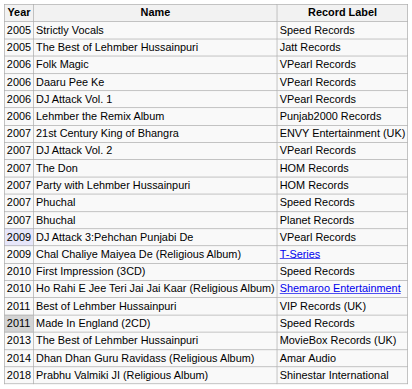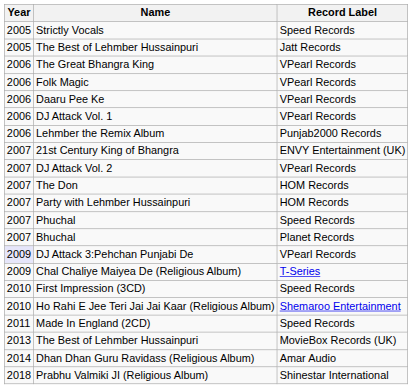 <table class="wikitable">
 <tr>
 <th>Year</th>
 <th>Name</th>
 <th>Record Label</th>
 </tr>
 <tr>
 <td>2005</td>
 <td>Strictly Vocals</td>
 <td>Speed Records</td>
 </tr>
 <tr>
 <td>2005</td>
 <td>The Best of Lehmber Hussainpuri</td>
 <td>Jatt Records</td>
+</tr>
+<tr>
+<td>2006</td>
+<td>The Great Bhangra King</td>
+<td>VPearl Records</td>
 </tr>
 <tr>
 <td>2006</td>
 <td>Folk Magic</td>
 <td>VPearl Records</td>
 </tr>
 <tr>
 <td>2006</td>
 <td>Daaru Pee Ke</td>
 <td>VPearl Records</td>
 </tr>
 <tr>
 <td>2006</td>
 <td>DJ Attack Vol. 1</td>
 <td>VPearl Records</td>
 </tr>
 <tr>
 <td>2006</td>
 <td>Lehmber the Remix Album</td>
 <td>Punjab2000 Records</td>
 </tr>
 <tr>
 <td>2007</td>
 <td>21st Century King of Bhangra</td>
 <td>ENVY Entertainment (UK)</td>
 </tr>
 <tr>
 <td>2007</td>
 <td>DJ Attack Vol. 2</td>
 <td>VPearl Records</td>
 </tr>
 <tr>
 <td>2007</td>
 <td>The Don</td>
 <td>HOM Records</td>
 </tr>
 <tr>
 <td>2007</td>
 <td>Party with Lehmber Hussainpuri</td>
 <td>HOM Records</td>
 </tr>
 <tr>
 <td>2007</td>
 <td>Phuchal</td>
 <td>Speed Records</td>
 </tr>
 <tr>
 <td>2007</td>
 <td>Bhuchal</td>
 <td>Planet Records</td>
 </tr>
 <tr>
 <td style="background: lavender;">2009</td>
 <td>DJ Attack 3:Pehchan Punjabi De</td>
 <td>VPearl Records</td>
 </tr>
 <tr>
 <td>2009</td>
 <td>Chal Chaliye Maiyea De (Religious Album)</td>
 <td><a href='#'>T-Series</a></td>
 </tr>
 <tr>
 <td>2010</td>
 <td>First Impression (3CD)</td>
 <td>Speed Records</td>
 </tr>
 <tr>
 <td>2010</td>
 <td>Ho Rahi E Jee Teri Jai Jai Kaar (Religious Album)</td>
 <td><a href='#'>Shemaroo Entertainment</a></td>
 </tr>
 <tr>
 <td>2011</td>
-<td>Best of Lehmber Hussainpuri</td>
-<td>VIP Records (UK)</td>
-</tr>
-<tr>
-<td style="background: lightgrey;">2011</td>
 <td>Made In England (2CD)</td>
 <td>Speed Records</td>
 </tr>
 <tr>
 <td>2013</td>
 <td>The Best of Lehmber Hussainpuri</td>
 <td>MovieBox Records (UK)</td>
 </tr>
 <tr>
 <td>2014</td>
 <td>Dhan Dhan Guru Ravidass (Religious Album)</td>
 <td>Amar Audio</td>
 </tr>
 <tr>
 <td>2018</td>
 <td>Prabhu Valmiki JI (Religious Album)</td>
 <td>Shinestar International</td>
 </tr>
 </table>
